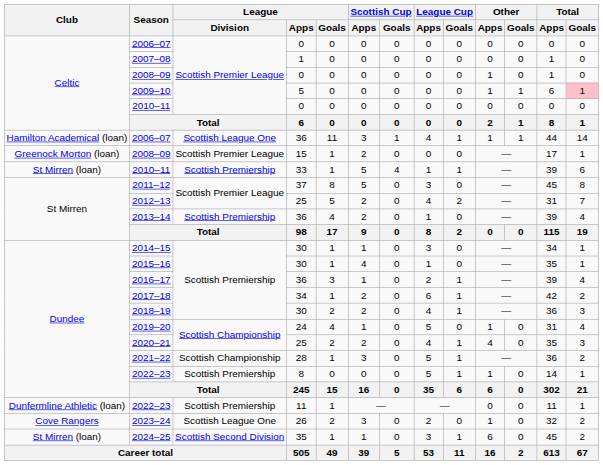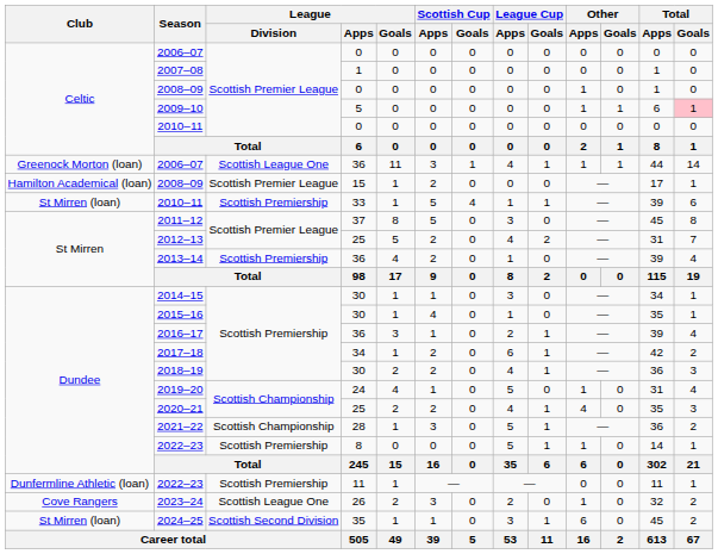 <table class="wikitable" style="text-align: center">
 <tr>
 <th rowspan="2">Club</th>
 <th rowspan="2">Season</th>
 <th colspan="3">League</th>
 <th colspan="2"><a href='#'>Scottish Cup</a></th>
 <th colspan="2"><a href='#'>League Cup</a></th>
 <th colspan="2">Other</th>
 <th colspan="2">Total</th>
 </tr>
 <tr>
 <th>Division</th>
 <th>Apps</th>
 <th>Goals</th>
 <th>Apps</th>
 <th>Goals</th>
 <th>Apps</th>
 <th>Goals</th>
 <th>Apps</th>
 <th>Goals</th>
 <th>Apps</th>
 <th>Goals</th>
 </tr>
 <tr>
 <td rowspan="6"><a href='#'>Celtic</a></td>
 <td><a href='#'>2006–07</a></td>
 <td rowspan="5"><a href='#'>Scottish Premier League</a></td>
 <td>0</td>
 <td>0</td>
 <td>0</td>
 <td>0</td>
 <td>0</td>
 <td>0</td>
 <td>0</td>
 <td>0</td>
 <td>0</td>
 <td>0</td>
 </tr>
 <tr>
 <td><a href='#'>2007–08</a></td>
 <td>1</td>
 <td>0</td>
 <td>0</td>
 <td>0</td>
 <td>0</td>
 <td>0</td>
 <td>0</td>
 <td>0</td>
 <td>1</td>
 <td>0</td>
 </tr>
 <tr>
 <td><a href='#'>2008–09</a></td>
 <td>0</td>
 <td>0</td>
 <td>0</td>
 <td>0</td>
 <td>0</td>
 <td>0</td>
 <td>1</td>
 <td>0</td>
 <td>1</td>
 <td>0</td>
 </tr>
 <tr>
 <td><a href='#'>2009–10</a></td>
 <td>5</td>
 <td>0</td>
 <td>0</td>
 <td>0</td>
 <td>0</td>
 <td>0</td>
 <td>1</td>
 <td>1</td>
 <td>6</td>
 <td style="background: pink;">1</td>
 </tr>
 <tr>
 <td><a href='#'>2010–11</a></td>
 <td>0</td>
 <td>0</td>
 <td>0</td>
 <td>0</td>
 <td>0</td>
 <td>0</td>
 <td>0</td>
 <td>0</td>
 <td>0</td>
 <td>0</td>
 </tr>
 <tr>
 <th colspan="2">Total</th>
 <th>6</th>
 <th>0</th>
 <th>0</th>
 <th>0</th>
 <th>0</th>
 <th>0</th>
 <th>2</th>
 <th>1</th>
 <th>8</th>
 <th>1</th>
 </tr>
 <tr>
-<td><a href='#'>Hamilton Academical</a> (loan)</td>
+<td><a href='#'>Greenock Morton</a> (loan)</td>
 <td><a href='#'>2006–07</a></td>
 <td><a href='#'>Scottish League One</a></td>
 <td>36</td>
 <td>11</td>
 <td>3</td>
 <td>1</td>
 <td>4</td>
 <td>1</td>
 <td>1</td>
 <td>1</td>
 <td>44</td>
 <td>14</td>
 </tr>
 <tr>
-<td><a href='#'>Greenock Morton</a> (loan)</td>
+<td><a href='#'>Hamilton Academical</a> (loan)</td>
 <td><a href='#'>2008–09</a></td>
 <td>Scottish Premier League</td>
 <td>15</td>
 <td>1</td>
 <td>2</td>
 <td>0</td>
 <td>0</td>
 <td>0</td>
 <td colspan="2">—</td>
 <td>17</td>
 <td>1</td>
 </tr>
 <tr>
 <td><a href='#'>St Mirren</a> (loan)</td>
 <td><a href='#'>2010–11</a></td>
 <td><a href='#'>Scottish Premiership</a></td>
 <td>33</td>
 <td>1</td>
 <td>5</td>
 <td>4</td>
 <td>1</td>
 <td>1</td>
 <td colspan="2">—</td>
 <td>39</td>
 <td>6</td>
 </tr>
 <tr>
 <td rowspan="4">St Mirren</td>
 <td><a href='#'>2011–12</a></td>
 <td rowspan="2">Scottish Premier League</td>
 <td>37</td>
 <td>8</td>
 <td>5</td>
 <td>0</td>
 <td>3</td>
 <td>0</td>
 <td colspan="2">—</td>
 <td>45</td>
 <td>8</td>
 </tr>
 <tr>
 <td><a href='#'>2012–13</a></td>
 <td>25</td>
 <td>5</td>
 <td>2</td>
 <td>0</td>
 <td>4</td>
 <td>2</td>
 <td colspan="2">—</td>
 <td>31</td>
 <td>7</td>
 </tr>
 <tr>
 <td><a href='#'>2013–14</a></td>
 <td><a href='#'>Scottish Premiership</a></td>
 <td>36</td>
 <td>4</td>
 <td>2</td>
 <td>0</td>
 <td>1</td>
 <td>0</td>
 <td colspan="2">—</td>
 <td>39</td>
 <td>4</td>
 </tr>
 <tr>
 <th colspan="2">Total</th>
 <th>98</th>
 <th>17</th>
 <th>9</th>
 <th>0</th>
 <th>8</th>
 <th>2</th>
 <th>0</th>
 <th>0</th>
 <th>115</th>
 <th>19</th>
 </tr>
 <tr>
 <td rowspan="10"><a href='#'>Dundee</a></td>
 <td><a href='#'>2014–15</a></td>
 <td rowspan="5">Scottish Premiership</td>
 <td>30</td>
 <td>1</td>
 <td>1</td>
 <td>0</td>
 <td>3</td>
 <td>0</td>
 <td colspan="2">—</td>
 <td>34</td>
 <td>1</td>
 </tr>
 <tr>
 <td><a href='#'>2015–16</a></td>
 <td>30</td>
 <td>1</td>
 <td>4</td>
 <td>0</td>
 <td>1</td>
 <td>0</td>
 <td colspan="2">—</td>
 <td>35</td>
 <td>1</td>
 </tr>
 <tr>
 <td><a href='#'>2016–17</a></td>
 <td>36</td>
 <td>3</td>
 <td>1</td>
 <td>0</td>
 <td>2</td>
 <td>1</td>
 <td colspan="2">—</td>
 <td>39</td>
 <td>4</td>
 </tr>
 <tr>
 <td><a href='#'>2017–18</a></td>
 <td>34</td>
 <td>1</td>
 <td>2</td>
 <td>0</td>
 <td>6</td>
 <td>1</td>
 <td colspan="2">—</td>
 <td>42</td>
 <td>2</td>
 </tr>
 <tr>
 <td><a href='#'>2018–19</a></td>
 <td>30</td>
 <td>2</td>
 <td>2</td>
 <td>0</td>
 <td>4</td>
 <td>1</td>
 <td colspan="2">—</td>
 <td>36</td>
 <td>3</td>
 </tr>
 <tr>
 <td><a href='#'>2019–20</a></td>
 <td rowspan="2"><a href='#'>Scottish Championship</a></td>
 <td>24</td>
 <td>4</td>
 <td>1</td>
 <td>0</td>
 <td>5</td>
 <td>0</td>
 <td>1</td>
 <td>0</td>
 <td>31</td>
 <td>4</td>
 </tr>
 <tr>
 <td><a href='#'>2020–21</a></td>
 <td>25</td>
 <td>2</td>
 <td>2</td>
 <td>0</td>
 <td>4</td>
 <td>1</td>
 <td>4</td>
 <td>0</td>
 <td>35</td>
 <td>3</td>
 </tr>
 <tr>
 <td><a href='#'>2021–22</a></td>
 <td>Scottish Championship</td>
 <td>28</td>
 <td>1</td>
 <td>3</td>
 <td>0</td>
 <td>5</td>
 <td>1</td>
 <td colspan="2">—</td>
 <td>36</td>
 <td>2</td>
 </tr>
 <tr>
 <td><a href='#'>2022–23</a></td>
 <td>Scottish Premiership</td>
 <td>8</td>
 <td>0</td>
 <td>0</td>
 <td>0</td>
 <td>5</td>
 <td>1</td>
 <td>1</td>
 <td>0</td>
 <td>14</td>
 <td>1</td>
 </tr>
 <tr>
 <th colspan="2">Total</th>
 <th>245</th>
 <th>15</th>
 <th>16</th>
 <th>0</th>
 <th>35</th>
 <th>6</th>
 <th>6</th>
 <th>0</th>
 <th>302</th>
 <th>21</th>
 </tr>
 <tr>
 <td><a href='#'>Dunfermline Athletic</a> (loan)</td>
 <td><a href='#'>2022–23</a></td>
 <td>Scottish Premiership</td>
 <td>11</td>
 <td>1</td>
 <td colspan="2">—</td>
 <td colspan="2">—</td>
 <td>0</td>
 <td>0</td>
 <td>11</td>
 <td>1</td>
 </tr>
 <tr>
 <td><a href='#'>Cove Rangers</a></td>
 <td><a href='#'>2023–24</a></td>
 <td>Scottish League One</td>
 <td>26</td>
 <td>2</td>
 <td>3</td>
 <td>0</td>
 <td>2</td>
 <td>0</td>
 <td>1</td>
 <td>0</td>
 <td>32</td>
 <td>2</td>
 </tr>
 <tr>
 <td><a href='#'>St Mirren</a> (loan)</td>
 <td><a href='#'>2024–25</a></td>
 <td><a href='#'>Scottish Second Division</a></td>
 <td>35</td>
 <td>1</td>
 <td>1</td>
 <td>0</td>
 <td>3</td>
 <td>1</td>
 <td>6</td>
 <td>0</td>
 <td>45</td>
 <td>2</td>
 </tr>
 <tr>
 <th colspan="3">Career total</th>
 <th>505</th>
 <th>49</th>
 <th>39</th>
 <th>5</th>
 <th>53</th>
 <th>11</th>
 <th>16</th>
 <th>2</th>
 <th>613</th>
 <th>67</th>
 </tr>
 </table>
